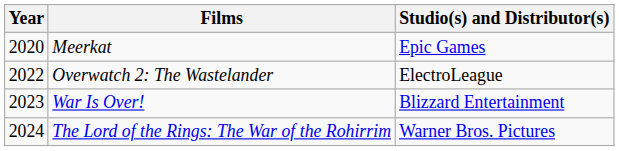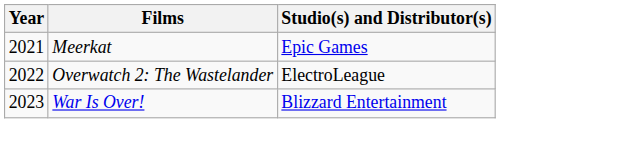 <table class="wikitable">
 <tr>
 <th>Year</th>
 <th>Films</th>
 <th>Studio(s) and Distributor(s)</th>
 </tr>
 <tr>
-<td>2020</td>
+<td>2021</td>
 <td><em>Meerkat</em></td>
 <td><a href='#'>Epic Games</a></td>
 </tr>
 <tr>
 <td>2022</td>
 <td><em>Overwatch 2: The Wastelander</em></td>
 <td>ElectroLeague</td>
 </tr>
 <tr>
 <td>2023</td>
 <td><em><a href='#'>War Is Over!</a></em></td>
 <td><a href='#'>Blizzard Entertainment</a></td>
 </tr>
-<tr>
-<td>2024</td>
-<td><em><a href='#'>The Lord of the Rings: The War of the Rohirrim</a></em></td>
-<td><a href='#'>Warner Bros. Pictures</a></td>
-</tr>
 </table>
